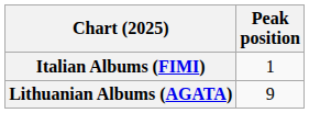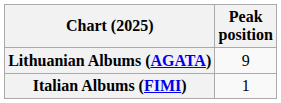 <table class="wikitable sortable plainrowheaders" style="text-align:center">
 <tr>
 <th scope="col">Chart (2025)</th>
 <th scope="col">Peak<br>position</th>
 </tr>
 <tr>
+<th scope="row">Lithuanian Albums (<a href='#'>AGATA</a>)</th>
+<td>9</td>
+</tr>
+<tr>
 <th scope="row">Italian Albums (<a href='#'>FIMI</a>)</th>
 <td>1</td>
 </tr>
 <tr>
-<th scope="row">Lithuanian Albums (<a href='#'>AGATA</a>)</th>
-<td>9</td>
-</tr>
-<tr>
 </tr>
 </table>
